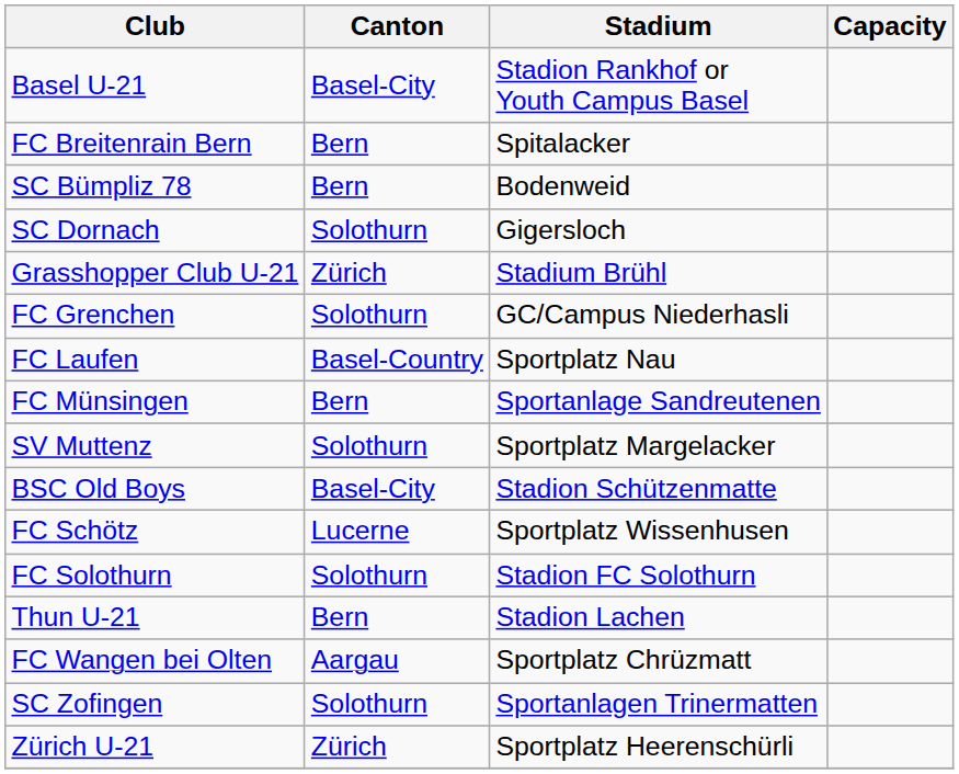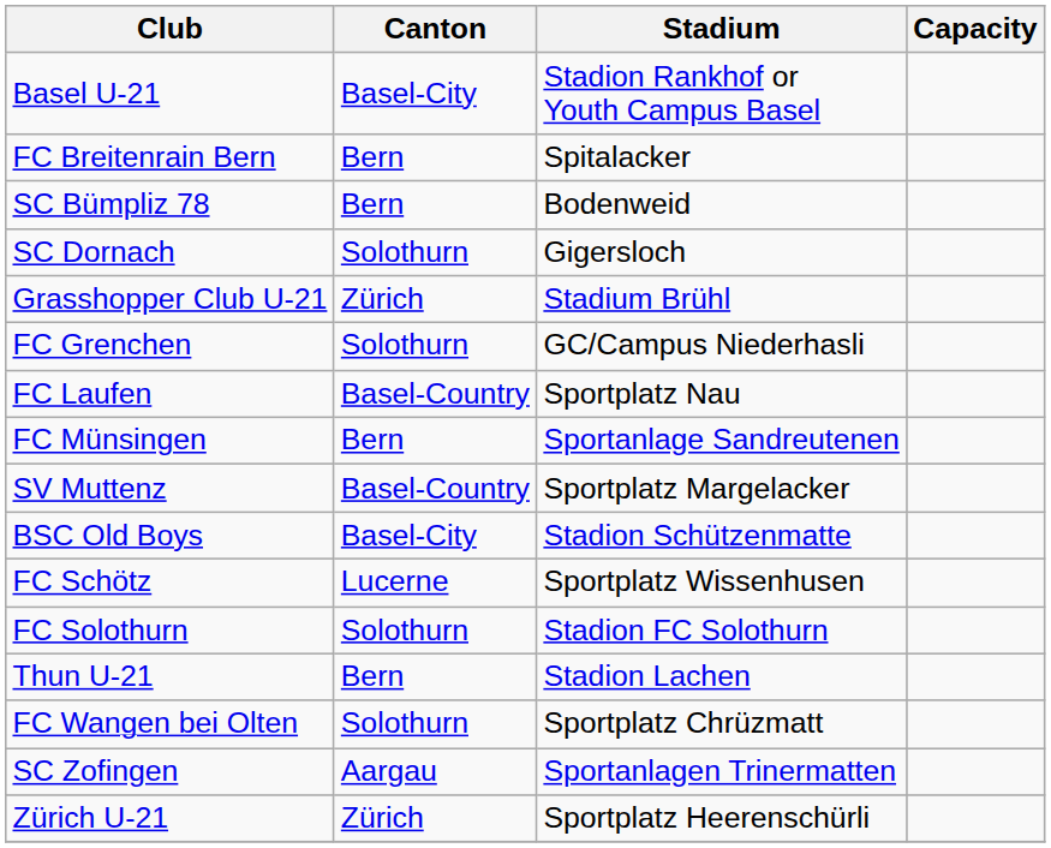 <table class="wikitable">
 <tr>
 <th>Club</th>
 <th>Canton</th>
 <th>Stadium</th>
 <th>Capacity</th>
 </tr>
 <tr>
 <td><a href='#'>Basel U-21</a></td>
 <td><a href='#'>Basel-City</a></td>
 <td><a href='#'>Stadion Rankhof</a> or<br><a href='#'>Youth Campus Basel</a></td>
 <td><br></td>
 </tr>
 <tr>
 <td><a href='#'>FC Breitenrain Bern</a></td>
 <td><a href='#'>Bern</a></td>
 <td>Spitalacker</td>
 <td></td>
 </tr>
 <tr>
 <td><a href='#'>SC Bümpliz 78</a></td>
 <td><a href='#'>Bern</a></td>
 <td>Bodenweid</td>
 <td></td>
 </tr>
 <tr>
 <td><a href='#'>SC Dornach</a></td>
 <td><a href='#'>Solothurn</a></td>
 <td>Gigersloch</td>
 <td></td>
 </tr>
 <tr>
 <td><a href='#'>Grasshopper Club U-21</a></td>
 <td><a href='#'>Zürich</a></td>
 <td><a href='#'>Stadium Brühl</a></td>
 <td></td>
 </tr>
 <tr>
 <td><a href='#'>FC Grenchen</a></td>
 <td><a href='#'>Solothurn</a></td>
 <td>GC/Campus Niederhasli</td>
 <td></td>
 </tr>
 <tr>
 <td><a href='#'>FC Laufen</a></td>
 <td><a href='#'>Basel-Country</a></td>
 <td>Sportplatz Nau</td>
 <td></td>
 </tr>
 <tr>
 <td><a href='#'>FC Münsingen</a></td>
 <td><a href='#'>Bern</a></td>
 <td><a href='#'>Sportanlage Sandreutenen</a></td>
 <td></td>
 </tr>
 <tr>
 <td><a href='#'>SV Muttenz</a></td>
-<td><a href='#'>Solothurn</a></td>
+<td><a href='#'>Basel-Country</a></td>
 <td>Sportplatz Margelacker</td>
 <td></td>
 </tr>
 <tr>
 <td><a href='#'>BSC Old Boys</a></td>
 <td><a href='#'>Basel-City</a></td>
 <td><a href='#'>Stadion Schützenmatte</a></td>
 <td></td>
 </tr>
 <tr>
 <td><a href='#'>FC Schötz</a></td>
 <td><a href='#'>Lucerne</a></td>
 <td>Sportplatz Wissenhusen</td>
 <td></td>
 </tr>
 <tr>
 <td><a href='#'>FC Solothurn</a></td>
 <td><a href='#'>Solothurn</a></td>
 <td><a href='#'>Stadion FC Solothurn</a></td>
 <td></td>
 </tr>
 <tr>
 <td><a href='#'>Thun U-21</a></td>
 <td><a href='#'>Bern</a></td>
 <td><a href='#'>Stadion Lachen</a></td>
 <td></td>
 </tr>
 <tr>
 <td><a href='#'>FC Wangen bei Olten</a></td>
-<td><a href='#'>Aargau</a></td>
+<td><a href='#'>Solothurn</a></td>
 <td>Sportplatz Chrüzmatt</td>
 <td></td>
 </tr>
 <tr>
 <td><a href='#'>SC Zofingen</a></td>
-<td><a href='#'>Solothurn</a></td>
+<td><a href='#'>Aargau</a></td>
 <td><a href='#'>Sportanlagen Trinermatten</a></td>
 <td></td>
 </tr>
 <tr>
 <td><a href='#'>Zürich U-21</a></td>
 <td><a href='#'>Zürich</a></td>
 <td>Sportplatz Heerenschürli</td>
 <td></td>
 </tr>
 <tr>
 </tr>
 </table>
